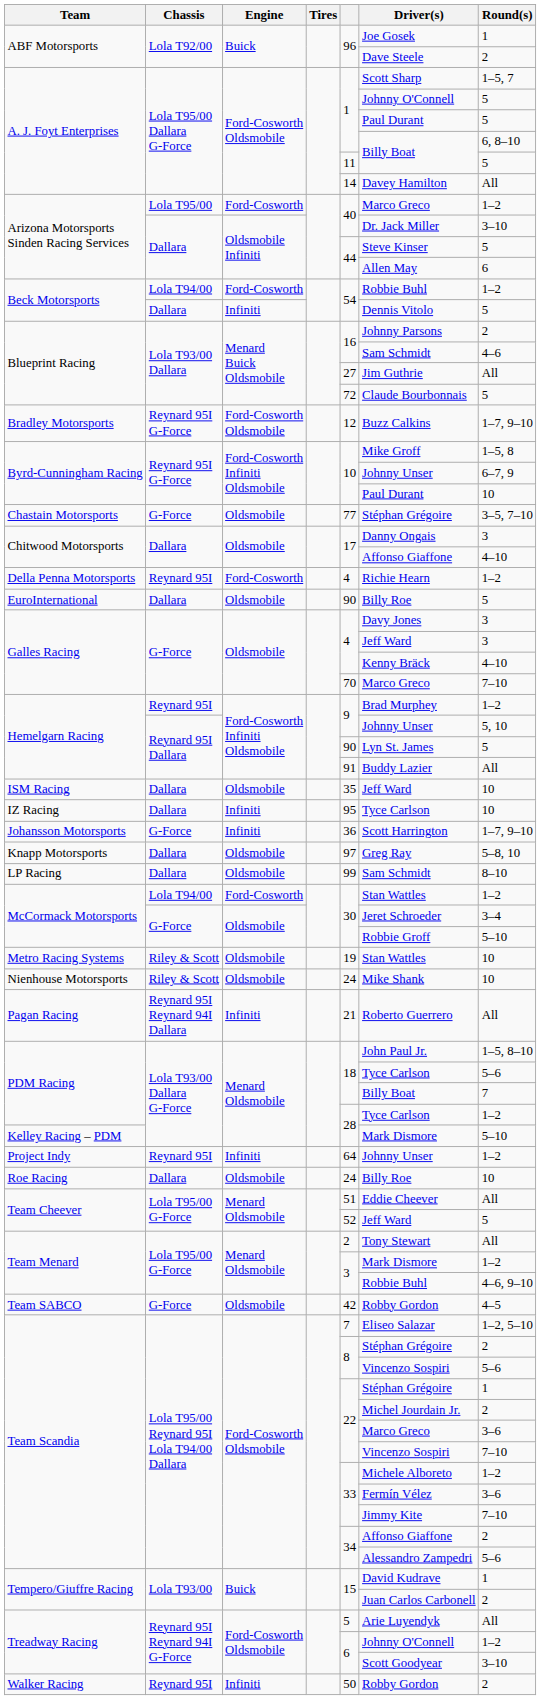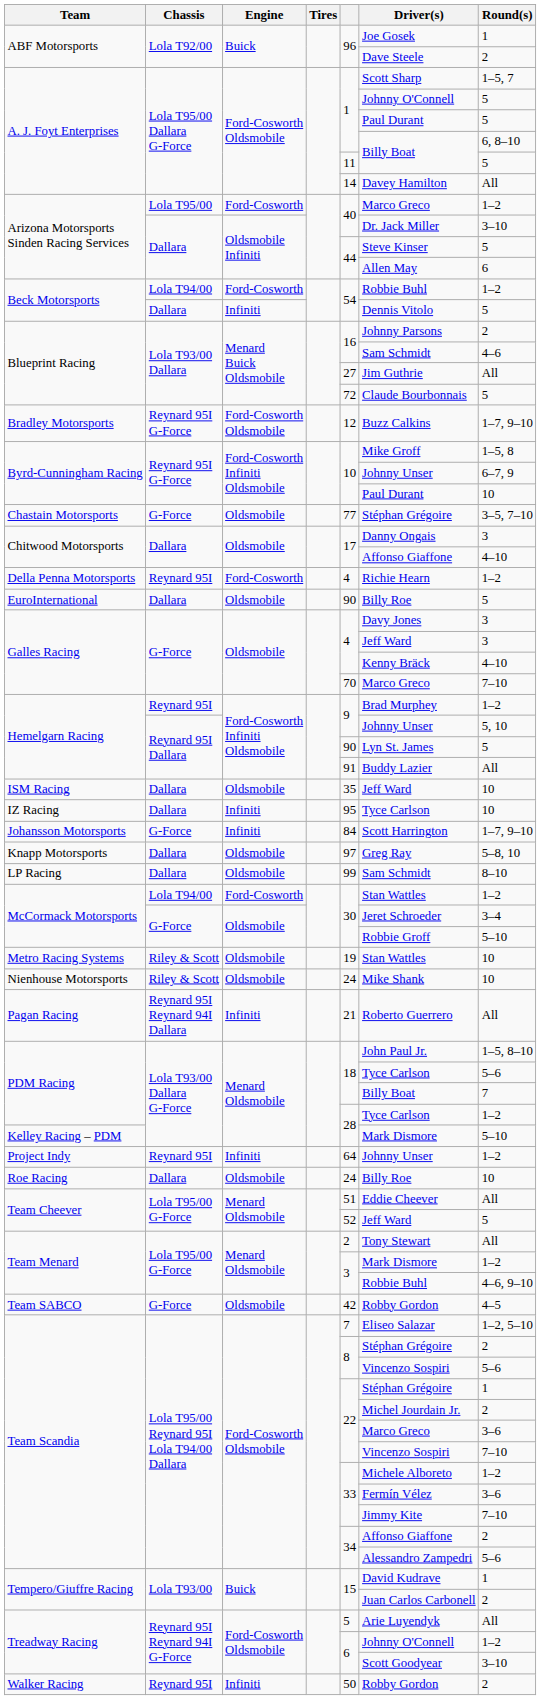 <table class="wikitable" style="font-size: 85%">
 <tr>
 <th>Team</th>
 <th>Chassis</th>
 <th>Engine</th>
 <th>Tires</th>
 <th></th>
 <th>Driver(s)</th>
 <th>Round(s)</th>
 </tr>
 <tr>
 <td rowspan=2> ABF Motorsports</td>
 <td rowspan=2><a href='#'>Lola T92/00</a></td>
 <td rowspan=2><a href='#'>Buick</a></td>
 <td rowspan=2></td>
 <td rowspan=2>96</td>
 <td nowrap> <a href='#'>Joe Gosek</a> </td>
 <td>1</td>
 </tr>
 <tr>
 <td nowrap> <a href='#'>Dave Steele</a> </td>
 <td>2</td>
 </tr>
 <tr>
 <td rowspan="6"> <a href='#'>A. J. Foyt Enterprises</a></td>
 <td rowspan="6"><a href='#'>Lola T95/00</a><br><a href='#'>Dallara</a><br><a href='#'>G-Force</a></td>
 <td rowspan="6"><a href='#'>Ford-Cosworth</a><br><a href='#'>Oldsmobile</a></td>
 <td rowspan="6"></td>
 <td rowspan="4">1</td>
 <td nowrap> <a href='#'>Scott Sharp</a></td>
 <td>1–5, 7</td>
 </tr>
 <tr>
 <td> <a href='#'>Johnny O'Connell</a></td>
 <td>5</td>
 </tr>
 <tr>
 <td nowrap=""> <a href='#'>Paul Durant</a> </td>
 <td>5</td>
 </tr>
 <tr>
 <td rowspan=2 nowrap> <a href='#'>Billy Boat</a> </td>
 <td>6, 8–10</td>
 </tr>
 <tr>
 <td>11</td>
 <td>5</td>
 </tr>
 <tr>
 <td>14</td>
 <td nowrap> <a href='#'>Davey Hamilton</a></td>
 <td>All</td>
 </tr>
 <tr>
 <td rowspan=4> Arizona Motorsports<br> Sinden Racing Services</td>
 <td><a href='#'>Lola T95/00</a></td>
 <td><a href='#'>Ford-Cosworth</a></td>
 <td rowspan=4><br></td>
 <td rowspan=2>40</td>
 <td nowrap> <a href='#'>Marco Greco</a></td>
 <td>1–2</td>
 </tr>
 <tr>
 <td rowspan=3><a href='#'>Dallara</a></td>
 <td rowspan=3><a href='#'>Oldsmobile</a><br><a href='#'>Infiniti</a></td>
 <td nowrap> <a href='#'>Dr. Jack Miller</a> </td>
 <td>3–10</td>
 </tr>
 <tr>
 <td rowspan=2>44</td>
 <td nowrap> <a href='#'>Steve Kinser</a> </td>
 <td>5</td>
 </tr>
 <tr>
 <td nowrap> <a href='#'>Allen May</a> </td>
 <td>6</td>
 </tr>
 <tr>
 <td rowspan=2> <a href='#'>Beck Motorsports</a></td>
 <td><a href='#'>Lola T94/00</a></td>
 <td><a href='#'>Ford-Cosworth</a></td>
 <td rowspan=2></td>
 <td rowspan=2>54</td>
 <td nowrap> <a href='#'>Robbie Buhl</a></td>
 <td>1–2</td>
 </tr>
 <tr>
 <td><a href='#'>Dallara</a></td>
 <td><a href='#'>Infiniti</a></td>
 <td nowrap> <a href='#'>Dennis Vitolo</a></td>
 <td>5</td>
 </tr>
 <tr>
 <td rowspan=4> Blueprint Racing</td>
 <td rowspan=4><a href='#'>Lola T93/00</a><br><a href='#'>Dallara</a></td>
 <td rowspan=4><a href='#'>Menard</a><br><a href='#'>Buick</a><br><a href='#'>Oldsmobile</a></td>
 <td rowspan=4></td>
 <td rowspan=2>16</td>
 <td nowrap> <a href='#'>Johnny Parsons</a></td>
 <td>2</td>
 </tr>
 <tr>
 <td nowrap> <a href='#'>Sam Schmidt</a> </td>
 <td>4–6</td>
 </tr>
 <tr>
 <td>27</td>
 <td nowrap> <a href='#'>Jim Guthrie</a> </td>
 <td>All</td>
 </tr>
 <tr>
 <td>72</td>
 <td nowrap> <a href='#'>Claude Bourbonnais</a></td>
 <td>5</td>
 </tr>
 <tr>
 <td> <a href='#'>Bradley Motorsports</a></td>
 <td><a href='#'>Reynard 95I</a><br><a href='#'>G-Force</a></td>
 <td><a href='#'>Ford-Cosworth</a><br><a href='#'>Oldsmobile</a></td>
 <td><br></td>
 <td>12</td>
 <td nowrap> <a href='#'>Buzz Calkins</a></td>
 <td>1–7, 9–10</td>
 </tr>
 <tr>
 <td rowspan=3> <a href='#'>Byrd-Cunningham Racing</a></td>
 <td rowspan=3><a href='#'>Reynard 95I</a><br><a href='#'>G-Force</a></td>
 <td rowspan=3><a href='#'>Ford-Cosworth</a><br><a href='#'>Infiniti</a><br><a href='#'>Oldsmobile</a></td>
 <td rowspan=3></td>
 <td rowspan=3>10</td>
 <td nowrap> <a href='#'>Mike Groff</a></td>
 <td>1–5, 8</td>
 </tr>
 <tr>
 <td nowrap> <a href='#'>Johnny Unser</a></td>
 <td>6–7, 9</td>
 </tr>
 <tr>
 <td nowrap> <a href='#'>Paul Durant</a> </td>
 <td>10</td>
 </tr>
 <tr>
 <td> <a href='#'>Chastain Motorsports</a></td>
 <td><a href='#'>G-Force</a></td>
 <td><a href='#'>Oldsmobile</a></td>
 <td></td>
 <td>77</td>
 <td nowrap> <a href='#'>Stéphan Grégoire</a></td>
 <td>3–5, 7–10</td>
 </tr>
 <tr>
 <td rowspan=2> Chitwood Motorsports</td>
 <td rowspan=2><a href='#'>Dallara</a></td>
 <td rowspan=2><a href='#'>Oldsmobile</a></td>
 <td rowspan=2></td>
 <td rowspan=2>17</td>
 <td nowrap> <a href='#'>Danny Ongais</a></td>
 <td>3</td>
 </tr>
 <tr>
 <td nowrap> <a href='#'>Affonso Giaffone</a> </td>
 <td>4–10</td>
 </tr>
 <tr>
 <td> <a href='#'>Della Penna Motorsports</a></td>
 <td><a href='#'>Reynard 95I</a></td>
 <td><a href='#'>Ford-Cosworth</a></td>
 <td></td>
 <td>4</td>
 <td nowrap> <a href='#'>Richie Hearn</a></td>
 <td>1–2</td>
 </tr>
 <tr>
 <td> <a href='#'>EuroInternational</a></td>
 <td><a href='#'>Dallara</a></td>
 <td><a href='#'>Oldsmobile</a></td>
 <td></td>
 <td>90</td>
 <td nowrap> <a href='#'>Billy Roe</a> </td>
 <td>5</td>
 </tr>
 <tr>
 <td rowspan="4"> <a href='#'>Galles Racing</a></td>
 <td rowspan="4"><a href='#'>G-Force</a></td>
 <td rowspan="4"><a href='#'>Oldsmobile</a></td>
 <td rowspan="4"></td>
 <td rowspan="3">4</td>
 <td> <a href='#'>Davy Jones</a></td>
 <td>3</td>
 </tr>
 <tr>
 <td nowrap=""> <a href='#'>Jeff Ward</a> </td>
 <td>3</td>
 </tr>
 <tr>
 <td nowrap> <a href='#'>Kenny Bräck</a> </td>
 <td>4–10</td>
 </tr>
 <tr>
 <td>70</td>
 <td nowrap> <a href='#'>Marco Greco</a></td>
 <td>7–10</td>
 </tr>
 <tr>
 <td rowspan=4> <a href='#'>Hemelgarn Racing</a></td>
 <td><a href='#'>Reynard 95I</a></td>
 <td rowspan=4><a href='#'>Ford-Cosworth</a><br><a href='#'>Infiniti</a><br><a href='#'>Oldsmobile</a></td>
 <td rowspan=4></td>
 <td rowspan=2>9</td>
 <td nowrap> <a href='#'>Brad Murphey</a> </td>
 <td>1–2</td>
 </tr>
 <tr>
 <td rowspan=3><a href='#'>Reynard 95I</a><br><a href='#'>Dallara</a></td>
 <td nowrap> <a href='#'>Johnny Unser</a></td>
 <td>5, 10</td>
 </tr>
 <tr>
 <td>90</td>
 <td nowrap> <a href='#'>Lyn St. James</a></td>
 <td>5</td>
 </tr>
 <tr>
 <td>91</td>
 <td nowrap> <a href='#'>Buddy Lazier</a></td>
 <td>All</td>
 </tr>
 <tr>
 <td> <a href='#'>ISM Racing</a></td>
 <td><a href='#'>Dallara</a></td>
 <td><a href='#'>Oldsmobile</a></td>
 <td></td>
 <td>35</td>
 <td nowrap> <a href='#'>Jeff Ward</a> </td>
 <td>10</td>
 </tr>
 <tr>
 <td> IZ Racing</td>
 <td><a href='#'>Dallara</a></td>
 <td><a href='#'>Infiniti</a></td>
 <td></td>
 <td>95</td>
 <td nowrap> <a href='#'>Tyce Carlson</a> </td>
 <td>10</td>
 </tr>
 <tr>
 <td> <a href='#'>Johansson Motorsports</a></td>
 <td><a href='#'>G-Force</a></td>
 <td><a href='#'>Infiniti</a></td>
 <td></td>
-<td>36</td>
+<td>84</td>
 <td nowrap> <a href='#'>Scott Harrington</a> </td>
 <td>1–7, 9–10</td>
 </tr>
 <tr>
 <td> Knapp Motorsports</td>
 <td><a href='#'>Dallara</a></td>
 <td><a href='#'>Oldsmobile</a></td>
 <td></td>
 <td>97</td>
 <td nowrap> <a href='#'>Greg Ray</a> </td>
 <td>5–8, 10</td>
 </tr>
 <tr>
 <td> LP Racing</td>
 <td><a href='#'>Dallara</a></td>
 <td><a href='#'>Oldsmobile</a></td>
 <td></td>
 <td>99</td>
 <td nowrap> <a href='#'>Sam Schmidt</a> </td>
 <td>8–10</td>
 </tr>
 <tr>
 <td rowspan=3> <a href='#'>McCormack Motorsports</a></td>
 <td><a href='#'>Lola T94/00</a></td>
 <td><a href='#'>Ford-Cosworth</a></td>
 <td rowspan=3></td>
 <td rowspan=3>30</td>
 <td nowrap> <a href='#'>Stan Wattles</a> </td>
 <td>1–2</td>
 </tr>
 <tr>
 <td rowspan=2><a href='#'>G-Force</a></td>
 <td rowspan=2><a href='#'>Oldsmobile</a></td>
 <td nowrap> <a href='#'>Jeret Schroeder</a> </td>
 <td>3–4</td>
 </tr>
 <tr>
 <td nowrap> <a href='#'>Robbie Groff</a> </td>
 <td>5–10</td>
 </tr>
 <tr>
 <td> <a href='#'>Metro Racing Systems</a></td>
 <td><a href='#'>Riley & Scott</a></td>
 <td><a href='#'>Oldsmobile</a></td>
 <td></td>
 <td>19</td>
 <td nowrap> <a href='#'>Stan Wattles</a> </td>
 <td>10</td>
 </tr>
 <tr>
 <td> Nienhouse Motorsports</td>
 <td><a href='#'>Riley & Scott</a></td>
 <td><a href='#'>Oldsmobile</a></td>
 <td></td>
 <td>24</td>
 <td nowrap> <a href='#'>Mike Shank</a> </td>
 <td>10</td>
 </tr>
 <tr>
 <td> <a href='#'>Pagan Racing</a></td>
 <td><a href='#'>Reynard 95I</a><br><a href='#'>Reynard 94I</a><br><a href='#'>Dallara</a></td>
 <td><a href='#'>Infiniti</a></td>
 <td></td>
 <td>21</td>
 <td nowrap> <a href='#'>Roberto Guerrero</a></td>
 <td>All</td>
 </tr>
 <tr>
 <td rowspan=4> <a href='#'>PDM Racing</a></td>
 <td rowspan=5><a href='#'>Lola T93/00</a><br><a href='#'>Dallara</a><br><a href='#'>G-Force</a></td>
 <td rowspan=5><a href='#'>Menard</a><br><a href='#'>Oldsmobile</a></td>
 <td rowspan=5></td>
 <td rowspan=3>18</td>
 <td nowrap> <a href='#'>John Paul Jr.</a></td>
 <td>1–5, 8–10</td>
 </tr>
 <tr>
 <td nowrap> <a href='#'>Tyce Carlson</a> </td>
 <td>5–6</td>
 </tr>
 <tr>
 <td nowrap> <a href='#'>Billy Boat</a> </td>
 <td>7</td>
 </tr>
 <tr>
 <td rowspan=2>28</td>
 <td nowrap> <a href='#'>Tyce Carlson</a> </td>
 <td>1–2</td>
 </tr>
 <tr>
 <td> <a href='#'>Kelley Racing</a> – <a href='#'>PDM</a></td>
 <td nowrap> <a href='#'>Mark Dismore</a></td>
 <td>5–10</td>
 </tr>
 <tr>
 <td> <a href='#'>Project Indy</a></td>
 <td><a href='#'>Reynard 95I</a></td>
 <td><a href='#'>Infiniti</a></td>
 <td></td>
 <td>64</td>
 <td nowrap> <a href='#'>Johnny Unser</a></td>
 <td>1–2</td>
 </tr>
 <tr>
 <td> <a href='#'>Roe Racing</a></td>
 <td><a href='#'>Dallara</a></td>
 <td><a href='#'>Oldsmobile</a></td>
 <td></td>
 <td>24</td>
 <td nowrap> <a href='#'>Billy Roe</a> </td>
 <td>10</td>
 </tr>
 <tr>
 <td rowspan=2> <a href='#'>Team Cheever</a></td>
 <td rowspan=2><a href='#'>Lola T95/00</a><br><a href='#'>G-Force</a></td>
 <td rowspan=2><a href='#'>Menard</a><br><a href='#'>Oldsmobile</a></td>
 <td rowspan=2></td>
 <td>51</td>
 <td nowrap> <a href='#'>Eddie Cheever</a></td>
 <td>All</td>
 </tr>
 <tr>
 <td>52</td>
 <td nowrap> <a href='#'>Jeff Ward</a> </td>
 <td>5</td>
 </tr>
 <tr>
 <td rowspan=3> <a href='#'>Team Menard</a></td>
 <td rowspan=3><a href='#'>Lola T95/00</a><br><a href='#'>G-Force</a></td>
 <td rowspan=3><a href='#'>Menard</a><br><a href='#'>Oldsmobile</a></td>
 <td rowspan=3></td>
 <td>2</td>
 <td nowrap> <a href='#'>Tony Stewart</a></td>
 <td>All</td>
 </tr>
 <tr>
 <td rowspan=2>3</td>
 <td nowrap> <a href='#'>Mark Dismore</a></td>
 <td>1–2</td>
 </tr>
 <tr>
 <td nowrap> <a href='#'>Robbie Buhl</a></td>
 <td>4–6, 9–10</td>
 </tr>
 <tr>
 <td> <a href='#'>Team SABCO</a></td>
 <td><a href='#'>G-Force</a></td>
 <td><a href='#'>Oldsmobile</a></td>
 <td></td>
 <td>42</td>
 <td nowrap> <a href='#'>Robby Gordon</a></td>
 <td>4–5</td>
 </tr>
 <tr>
 <td rowspan=12> <a href='#'>Team Scandia</a></td>
 <td rowspan=12><a href='#'>Lola T95/00</a><br><a href='#'>Reynard 95I</a><br><a href='#'>Lola T94/00</a><br><a href='#'>Dallara</a></td>
 <td rowspan=12><a href='#'>Ford-Cosworth</a><br><a href='#'>Oldsmobile</a></td>
 <td rowspan=12></td>
 <td>7</td>
 <td nowrap> <a href='#'>Eliseo Salazar</a></td>
 <td>1–2, 5–10</td>
 </tr>
 <tr>
 <td rowspan=2>8</td>
 <td nowrap> <a href='#'>Stéphan Grégoire</a></td>
 <td>2</td>
 </tr>
 <tr>
 <td nowrap> <a href='#'>Vincenzo Sospiri</a> </td>
 <td>5–6</td>
 </tr>
 <tr>
 <td rowspan=4>22</td>
 <td nowrap> <a href='#'>Stéphan Grégoire</a></td>
 <td>1</td>
 </tr>
 <tr>
 <td nowrap> <a href='#'>Michel Jourdain Jr.</a></td>
 <td>2</td>
 </tr>
 <tr>
 <td nowrap> <a href='#'>Marco Greco</a></td>
 <td>3–6</td>
 </tr>
 <tr>
 <td nowrap> <a href='#'>Vincenzo Sospiri</a> </td>
 <td>7–10</td>
 </tr>
 <tr>
 <td rowspan=3>33</td>
 <td nowrap> <a href='#'>Michele Alboreto</a></td>
 <td>1–2</td>
 </tr>
 <tr>
 <td nowrap> <a href='#'>Fermín Vélez</a> </td>
 <td>3–6</td>
 </tr>
 <tr>
 <td nowrap> <a href='#'>Jimmy Kite</a> </td>
 <td>7–10</td>
 </tr>
 <tr>
 <td rowspan=2>34</td>
 <td nowrap> <a href='#'>Affonso Giaffone</a> </td>
 <td>2</td>
 </tr>
 <tr>
 <td nowrap> <a href='#'>Alessandro Zampedri</a></td>
 <td>5–6</td>
 </tr>
 <tr>
 <td rowspan=2> <a href='#'>Tempero/Giuffre Racing</a></td>
 <td rowspan=2><a href='#'>Lola T93/00</a></td>
 <td rowspan=2><a href='#'>Buick</a></td>
 <td rowspan=2></td>
 <td rowspan=2>15</td>
 <td nowrap> <a href='#'>David Kudrave</a></td>
 <td>1</td>
 </tr>
 <tr>
 <td nowrap> <a href='#'>Juan Carlos Carbonell</a> </td>
 <td>2</td>
 </tr>
 <tr>
 <td rowspan=3> <a href='#'>Treadway Racing</a></td>
 <td rowspan=3><a href='#'>Reynard 95I</a><br><a href='#'>Reynard 94I</a><br><a href='#'>G-Force</a></td>
 <td rowspan=3><a href='#'>Ford-Cosworth</a><br><a href='#'>Oldsmobile</a></td>
 <td rowspan=3></td>
 <td>5</td>
 <td nowrap> <a href='#'>Arie Luyendyk</a></td>
 <td>All</td>
 </tr>
 <tr>
 <td rowspan=2>6</td>
 <td nowrap> <a href='#'>Johnny O'Connell</a></td>
 <td>1–2</td>
 </tr>
 <tr>
 <td nowrap> <a href='#'>Scott Goodyear</a></td>
 <td>3–10</td>
 </tr>
 <tr>
 <td> <a href='#'>Walker Racing</a></td>
 <td><a href='#'>Reynard 95I</a></td>
 <td><a href='#'>Infiniti</a></td>
 <td></td>
 <td>50</td>
 <td nowrap> <a href='#'>Robby Gordon</a></td>
 <td>2</td>
 </tr>
 </table>
